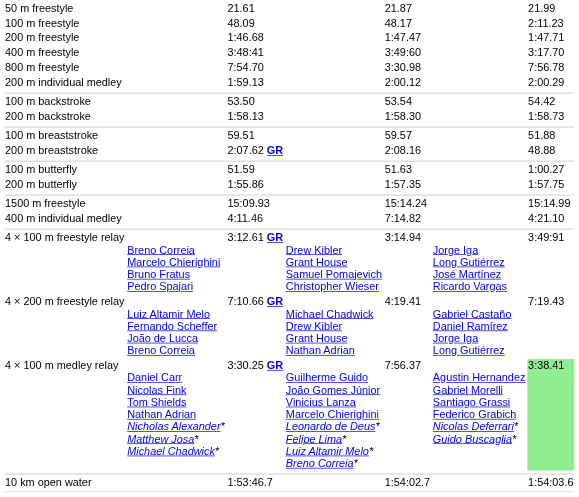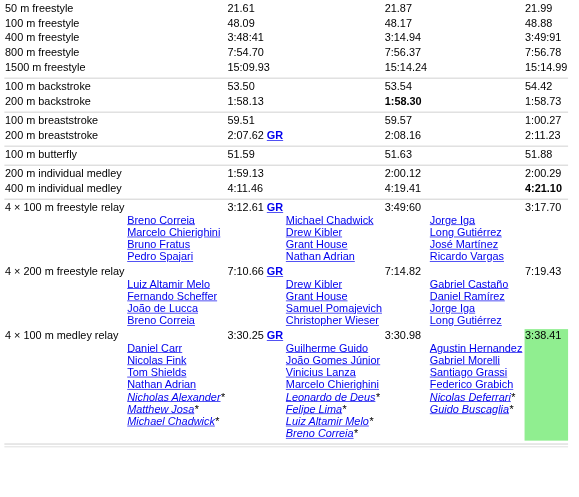 <table>
 <tr>
 <td>50 m freestyle<br></td>
 <td></td>
 <td>21.61</td>
 <td></td>
 <td>21.87</td>
 <td></td>
 <td>21.99</td>
 </tr>
 <tr>
 <td>100 m freestyle<br></td>
 <td></td>
 <td>48.09</td>
 <td></td>
 <td>48.17</td>
 <td></td>
-<td>2:11.23</td>
-</tr>
-<tr>
-<td>200 m freestyle<br></td>
-<td></td>
-<td>1:46.68</td>
-<td></td>
-<td>1:47.47</td>
-<td></td>
-<td>1:47.71</td>
+<td>48.88</td>
 </tr>
 <tr>
 <td>400 m freestyle<br></td>
 <td></td>
 <td>3:48:41</td>
 <td></td>
-<td>3:49:60</td>
+<td>3:14.94</td>
 <td></td>
-<td>3:17.70</td>
+<td>3:49:91</td>
 </tr>
 <tr>
 <td>800 m freestyle<br></td>
 <td></td>
 <td>7:54.70</td>
 <td></td>
-<td>3:30.98</td>
+<td>7:56.37</td>
 <td></td>
 <td>7:56.78</td>
 </tr>
 <tr>
-<td>200 m individual medley<br></td>
+<td>1500 m freestyle<br></td>
 <td></td>
-<td>1:59.13</td>
+<td>15:09.93</td>
 <td></td>
-<td>2:00.12</td>
+<td>15:14.24</td>
 <td></td>
-<td>2:00.29</td>
+<td>15:14.99</td>
 </tr>
 <tr>
 </tr>
 <tr bgcolor=#ddd>
 <td colspan=7></td>
 </tr>
 <tr>
 <td>100 m backstroke<br></td>
 <td></td>
 <td>53.50</td>
 <td></td>
 <td>53.54</td>
 <td></td>
 <td>54.42</td>
 </tr>
 <tr>
 <td>200 m backstroke<br></td>
 <td></td>
 <td>1:58.13</td>
 <td></td>
-<td>1:58.30</td>
+<td><strong>1:58.30</strong></td>
 <td></td>
 <td>1:58.73</td>
 </tr>
 <tr>
 </tr>
 <tr bgcolor=#ddd>
 <td colspan=7></td>
 </tr>
 <tr>
 <td>100 m breaststroke<br></td>
 <td></td>
 <td>59.51</td>
 <td></td>
 <td>59.57</td>
 <td></td>
-<td>51.88</td>
+<td>1:00.27</td>
 </tr>
 <tr>
 <td>200 m breaststroke<br></td>
 <td></td>
 <td>2:07.62 <strong><a href='#'>GR</a></strong></td>
 <td></td>
 <td>2:08.16</td>
 <td></td>
-<td>48.88</td>
+<td>2:11.23</td>
 </tr>
 <tr>
 </tr>
 <tr bgcolor=#ddd>
 <td colspan=7></td>
 </tr>
 <tr>
 <td>100 m butterfly<br></td>
 <td></td>
 <td>51.59</td>
 <td></td>
 <td>51.63</td>
 <td></td>
-<td>1:00.27</td>
-</tr>
-<tr>
-<td>200 m butterfly<br></td>
-<td></td>
-<td>1:55.86</td>
-<td></td>
-<td>1:57.35</td>
-<td></td>
-<td>1:57.75</td>
+<td>51.88</td>
 </tr>
 <tr>
 </tr>
 <tr bgcolor=#ddd>
 <td colspan=7></td>
 </tr>
 <tr>
-<td>1500 m freestyle<br></td>
+<td>200 m individual medley<br></td>
 <td></td>
-<td>15:09.93</td>
+<td>1:59.13</td>
 <td></td>
-<td>15:14.24</td>
+<td>2:00.12</td>
 <td></td>
-<td>15:14.99</td>
+<td>2:00.29</td>
 </tr>
 <tr>
 <td>400 m individual medley<br></td>
 <td></td>
 <td>4:11.46</td>
 <td></td>
-<td>7:14.82</td>
+<td>4:19.41</td>
 <td></td>
-<td>4:21.10</td>
+<td><strong>4:21.10</strong></td>
 </tr>
 <tr>
 </tr>
 <tr bgcolor=#ddd>
 <td colspan=7></td>
 </tr>
 <tr valign="top">
 <td>4 × 100 m freestyle relay<br></td>
 <td valign=top><br><a href='#'>Breno Correia</a>  <br><a href='#'>Marcelo Chierighini</a> <br><a href='#'>Bruno Fratus</a> <br><a href='#'>Pedro Spajari</a></td>
 <td>3:12.61 <strong><a href='#'>GR</a></strong></td>
-<td valign=top><br> <a href='#'>Drew Kibler</a> <br><a href='#'>Grant House</a> <br><a href='#'>Samuel Pomajevich</a><br><a href='#'>Christopher Wieser</a></td>
-<td>3:14.94</td>
+<td valign=top><br><a href='#'>Michael Chadwick</a> <br><a href='#'>Drew Kibler</a> <br><a href='#'>Grant House</a>  <br><a href='#'>Nathan Adrian</a></td>
+<td>3:49:60</td>
 <td valign=top><br><a href='#'>Jorge Iga</a> <br><a href='#'>Long Gutiérrez</a> <br><a href='#'>José Martínez</a> <br><a href='#'>Ricardo Vargas</a></td>
-<td>3:49:91</td>
+<td>3:17.70</td>
 </tr>
 <tr valign="top">
 <td>4 × 200 m freestyle relay<br></td>
 <td valign=top><br><a href='#'>Luiz Altamir Melo</a> <br><a href='#'>Fernando Scheffer</a> <br><a href='#'>João de Lucca</a> <br><a href='#'>Breno Correia</a></td>
 <td>7:10.66 <strong><a href='#'>GR</a></strong></td>
-<td valign=top><br><a href='#'>Michael Chadwick</a> <br><a href='#'>Drew Kibler</a> <br><a href='#'>Grant House</a>  <br><a href='#'>Nathan Adrian</a></td>
-<td>4:19.41</td>
+<td valign=top><br> <a href='#'>Drew Kibler</a> <br><a href='#'>Grant House</a> <br><a href='#'>Samuel Pomajevich</a><br><a href='#'>Christopher Wieser</a></td>
+<td>7:14.82</td>
 <td valign=top><br><a href='#'>Gabriel Castaño</a> <br><a href='#'>Daniel Ramírez</a>  <br><a href='#'>Jorge Iga</a>  <br><a href='#'>Long Gutiérrez</a></td>
 <td>7:19.43</td>
 </tr>
 <tr valign="top">
 <td>4 × 100 m medley relay<br></td>
 <td valign=top><br><a href='#'>Daniel Carr</a><br><a href='#'>Nicolas Fink</a> <br><a href='#'>Tom Shields</a><br><a href='#'>Nathan Adrian</a><br><em><a href='#'>Nicholas Alexander</a>* <br><a href='#'>Matthew Josa</a>* <br><a href='#'>Michael Chadwick</a>*</em></td>
 <td>3:30.25 <strong><a href='#'>GR</a></strong></td>
 <td valign=top><br><a href='#'>Guilherme Guido</a><br><a href='#'>João Gomes Júnior</a> <br><a href='#'>Vinicius Lanza</a><br><a href='#'>Marcelo Chierighini</a><br><em><a href='#'>Leonardo de Deus</a>* <br><a href='#'>Felipe Lima</a>* <br><a href='#'>Luiz Altamir Melo</a>* <br><a href='#'>Breno Correia</a>*</em></td>
-<td>7:56.37</td>
+<td>3:30.98</td>
 <td valign=top><br><a href='#'>Agustin Hernandez</a><br><a href='#'>Gabriel Morelli</a> <br><a href='#'>Santiago Grassi</a><br><a href='#'>Federico Grabich</a><br><em><a href='#'>Nicolas Deferrari</a>* <br><a href='#'>Guido Buscaglia</a>*</em></td>
 <td style="background: lightgreen;">3:38.41</td>
 </tr>
 <tr>
 </tr>
 <tr bgcolor=#ddd>
 <td colspan=7></td>
 </tr>
-<tr>
-<td>10 km open water<br></td>
-<td></td>
-<td>1:53:46.7</td>
-<td></td>
-<td>1:54:02.7</td>
-<td></td>
-<td>1:54:03.6</td>
-</tr>
 <tr bgcolor= e8e8e8>
 <td colspan=7></td>
 </tr>
 </table>
